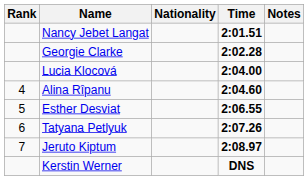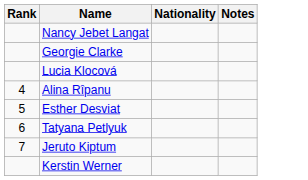 <table class="wikitable sortable" style="text-align:center">
 <tr>
 <th>Rank</th>
 <th>Name</th>
 <th>Nationality</th>
-<th>Time</th>
 <th>Notes</th>
 </tr>
 <tr>
 <td></td>
 <td align=left><a href='#'>Nancy Jebet Langat</a></td>
 <td align=left></td>
-<td><strong>2:01.51</strong></td>
 <td></td>
 </tr>
 <tr>
 <td></td>
 <td align=left><a href='#'>Georgie Clarke</a></td>
 <td align=left></td>
-<td><strong>2:02.28</strong></td>
 <td></td>
 </tr>
 <tr>
 <td></td>
 <td align=left><a href='#'>Lucia Klocová</a></td>
 <td align=left></td>
-<td><strong>2:04.00</strong></td>
 <td></td>
 </tr>
 <tr>
 <td>4</td>
 <td align=left><a href='#'>Alina Rîpanu</a></td>
 <td align=left></td>
-<td><strong>2:04.60</strong></td>
 <td></td>
 </tr>
 <tr>
 <td>5</td>
 <td align=left><a href='#'>Esther Desviat</a></td>
 <td align=left></td>
-<td><strong>2:06.55</strong></td>
 <td></td>
 </tr>
 <tr>
 <td>6</td>
 <td align=left><a href='#'>Tatyana Petlyuk</a></td>
 <td align=left></td>
-<td><strong>2:07.26</strong></td>
 <td></td>
 </tr>
 <tr>
 <td>7</td>
 <td align=left><a href='#'>Jeruto Kiptum</a></td>
 <td align=left></td>
-<td><strong>2:08.97</strong></td>
 <td></td>
 </tr>
 <tr>
 <td></td>
 <td align=left><a href='#'>Kerstin Werner</a></td>
 <td align=left></td>
-<td><strong>DNS</strong></td>
 <td></td>
 </tr>
 </table>
